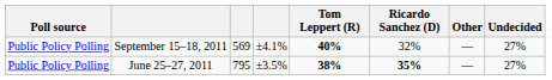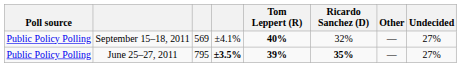 <table class="wikitable" style="text-align:center">
 <tr valign=bottom>
 <th>Poll source</th>
 <th></th>
 <th></th>
 <th></th>
 <th style="width:100px;">Tom<br>Leppert (R)</th>
 <th style="width:100px;">Ricardo<br>Sanchez (D)</th>
 <th>Other</th>
 <th>Undecided</th>
 </tr>
 <tr>
 <td align=left><a href='#'>Public Policy Polling</a></td>
 <td>September 15–18, 2011</td>
 <td>569</td>
 <td>±4.1%</td>
 <td><strong>40%</strong></td>
 <td>32%</td>
 <td>—</td>
 <td>27%</td>
 </tr>
 <tr>
 <td align=left><a href='#'>Public Policy Polling</a></td>
 <td>June 25–27, 2011</td>
 <td>795</td>
-<td>±3.5%</td>
-<td><strong>38%</strong></td>
+<td><strong>±3.5%</strong></td>
+<td><strong>39%</strong></td>
 <td><strong>35%</strong></td>
 <td>—</td>
 <td>27%</td>
 </tr>
 </table>
